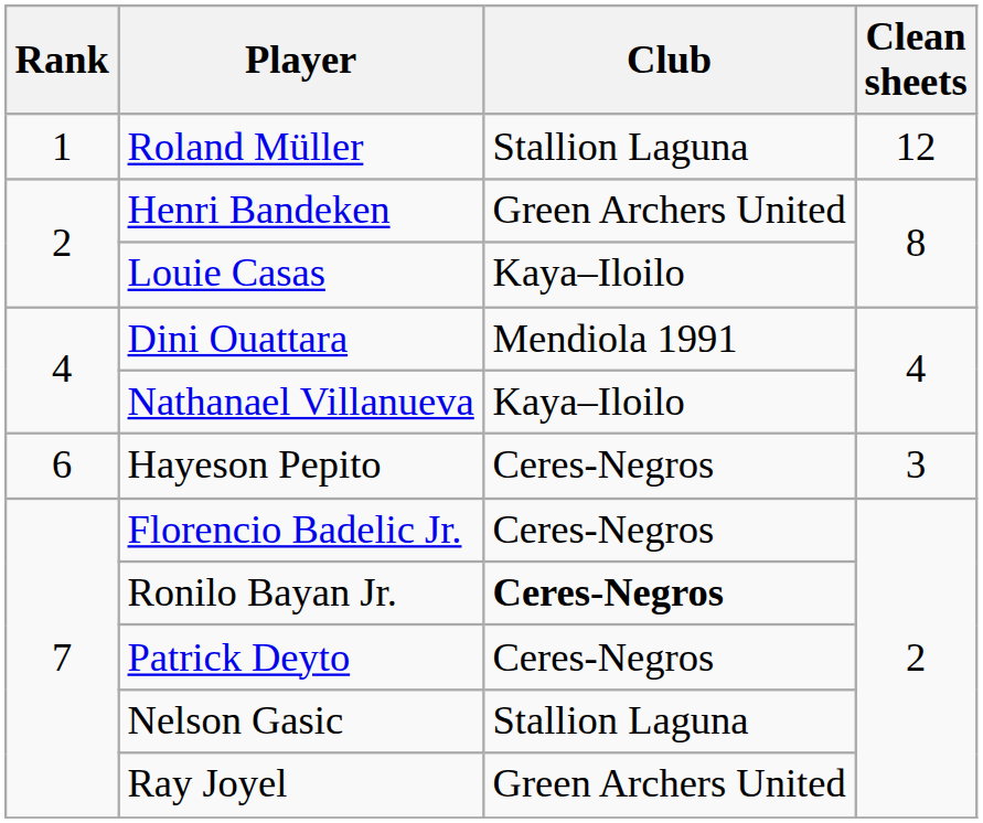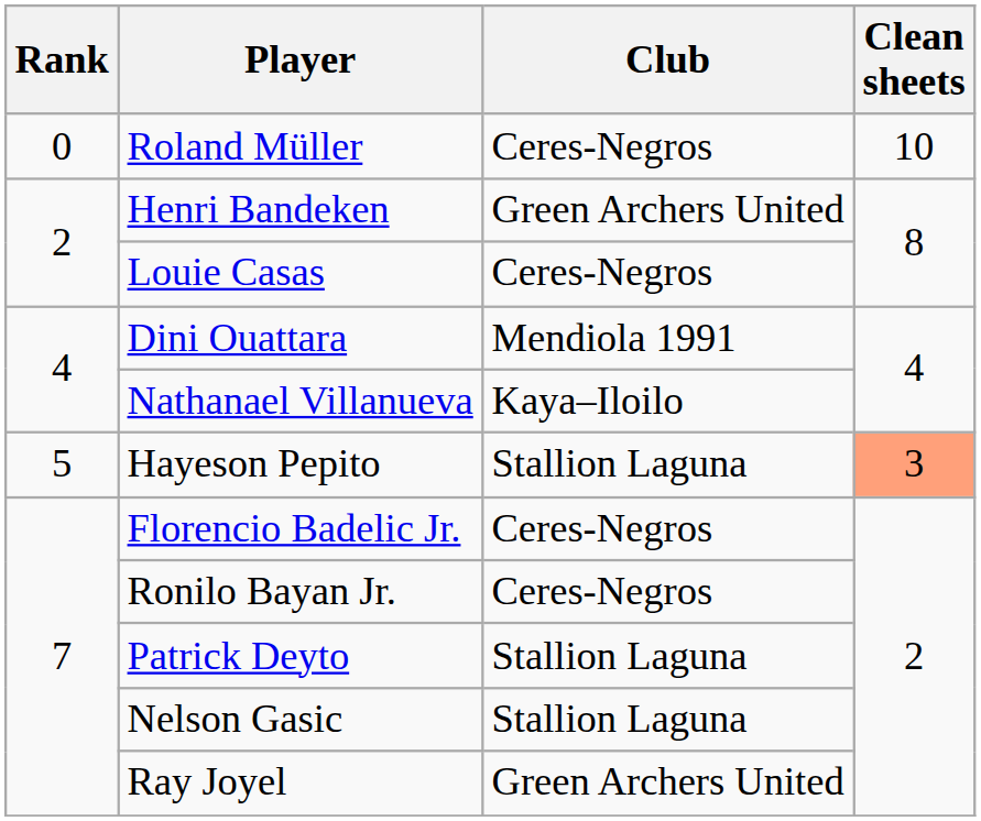 <table class="wikitable" style="text-align:center">
 <tr>
 <th>Rank</th>
 <th>Player</th>
 <th>Club</th>
 <th>Clean<br>sheets</th>
 </tr>
 <tr>
-<td rowspan="1">1</td>
+<td rowspan="1">0</td>
 <td align="left"> <a href='#'>Roland Müller</a></td>
-<td align="left">Stallion Laguna</td>
-<td rowspan="1">12</td>
+<td align="left">Ceres-Negros</td>
+<td rowspan="1">10</td>
 </tr>
 <tr>
 <td rowspan="2">2</td>
 <td align="left"> <a href='#'>Henri Bandeken</a></td>
 <td align="left">Green Archers United</td>
 <td rowspan="2">8</td>
 </tr>
 <tr>
 <td align="left"> <a href='#'>Louie Casas</a></td>
-<td align="left">Kaya–Iloilo</td>
+<td align="left">Ceres-Negros</td>
 </tr>
 <tr>
 <td rowspan="2">4</td>
 <td align="left"> <a href='#'>Dini Ouattara</a></td>
 <td align="left">Mendiola 1991</td>
 <td rowspan="2">4</td>
 </tr>
 <tr>
 <td align="left"> <a href='#'>Nathanael Villanueva</a></td>
 <td align="left">Kaya–Iloilo</td>
 </tr>
 <tr>
-<td rowspan="1">6</td>
+<td rowspan="1">5</td>
 <td align="left"> Hayeson Pepito</td>
-<td align="left">Ceres-Negros</td>
-<td rowspan="1">3</td>
+<td align="left">Stallion Laguna</td>
+<td rowspan="1" style="background: lightsalmon;">3</td>
 </tr>
 <tr>
 <td rowspan="5">7</td>
 <td align="left"> <a href='#'>Florencio Badelic Jr.</a></td>
 <td align="left">Ceres-Negros</td>
 <td rowspan="5">2</td>
 </tr>
 <tr>
 <td align="left"> Ronilo Bayan Jr.</td>
-<td align="left"><strong>Ceres-Negros</strong></td>
+<td align="left">Ceres-Negros</td>
 </tr>
 <tr>
 <td align="left"> <a href='#'>Patrick Deyto</a></td>
-<td align="left">Ceres-Negros</td>
+<td align="left">Stallion Laguna</td>
 </tr>
 <tr>
 <td align="left"> Nelson Gasic</td>
 <td align="left">Stallion Laguna</td>
 </tr>
 <tr>
 <td align="left"> Ray Joyel</td>
 <td align="left">Green Archers United</td>
 </tr>
 <tr>
 </tr>
 </table>
